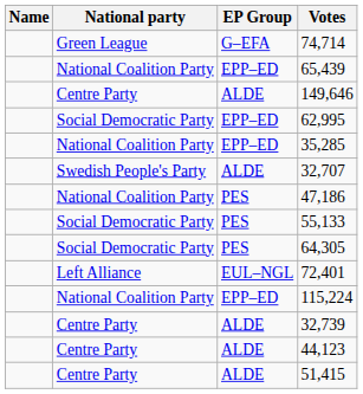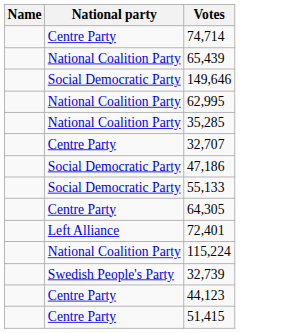 <table class="sortable wikitable">
 <tr>
 <th>Name</th>
 <th>National party</th>
-<th>EP Group</th>
 <th>Votes</th>
 </tr>
 <tr>
 <td></td>
-<td> <a href='#'>Green League</a></td>
-<td> <a href='#'>G–EFA</a></td>
+<td> <a href='#'>Centre Party</a></td>
 <td>74,714</td>
 </tr>
 <tr>
 <td></td>
 <td> <a href='#'>National Coalition Party</a></td>
-<td> <a href='#'>EPP–ED</a></td>
 <td>65,439</td>
 </tr>
 <tr>
 <td></td>
-<td> <a href='#'>Centre Party</a></td>
-<td> <a href='#'>ALDE</a></td>
+<td> <a href='#'>Social Democratic Party</a></td>
 <td>149,646</td>
 </tr>
 <tr>
 <td> </td>
-<td> <a href='#'>Social Democratic Party</a></td>
-<td> <a href='#'>EPP–ED</a></td>
+<td> <a href='#'>National Coalition Party</a></td>
 <td>62,995</td>
 </tr>
 <tr>
 <td></td>
 <td> <a href='#'>National Coalition Party</a></td>
-<td> <a href='#'>EPP–ED</a></td>
 <td>35,285</td>
 </tr>
 <tr>
 <td></td>
-<td> <a href='#'>Swedish People's Party</a></td>
-<td> <a href='#'>ALDE</a></td>
+<td> <a href='#'>Centre Party</a></td>
 <td>32,707</td>
 </tr>
 <tr>
 <td></td>
-<td> <a href='#'>National Coalition Party</a></td>
-<td> <a href='#'>PES</a></td>
+<td> <a href='#'>Social Democratic Party</a></td>
 <td>47,186</td>
 </tr>
 <tr>
 <td></td>
 <td> <a href='#'>Social Democratic Party</a></td>
-<td> <a href='#'>PES</a></td>
 <td>55,133</td>
 </tr>
 <tr>
 <td></td>
-<td> <a href='#'>Social Democratic Party</a></td>
-<td> <a href='#'>PES</a></td>
+<td> <a href='#'>Centre Party</a></td>
 <td>64,305</td>
 </tr>
 <tr>
 <td></td>
 <td> <a href='#'>Left Alliance</a></td>
-<td> <a href='#'>EUL–NGL</a></td>
 <td>72,401</td>
 </tr>
 <tr>
 <td> </td>
 <td> <a href='#'>National Coalition Party</a></td>
-<td> <a href='#'>EPP–ED</a></td>
 <td>115,224</td>
 </tr>
 <tr>
 <td></td>
-<td> <a href='#'>Centre Party</a></td>
-<td> <a href='#'>ALDE</a></td>
+<td> <a href='#'>Swedish People's Party</a></td>
 <td>32,739</td>
 </tr>
 <tr>
 <td> </td>
 <td> <a href='#'>Centre Party</a></td>
-<td> <a href='#'>ALDE</a></td>
 <td>44,123</td>
 </tr>
 <tr>
 <td></td>
 <td> <a href='#'>Centre Party</a></td>
-<td> <a href='#'>ALDE</a></td>
 <td>51,415</td>
 </tr>
 </table>
